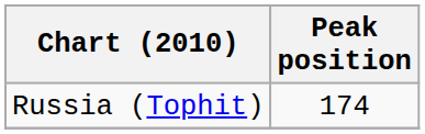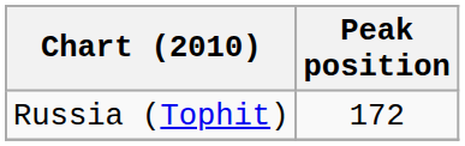 <table class="wikitable sortable plainrowheaders" style="text-align:center">
 <tr>
 <th scope="col">Chart (2010)</th>
 <th scope="col">Peak<br>position</th>
 </tr>
 <tr>
 <td>Russia (<a href='#'>Tophit</a>)</td>
-<td style="text-align:center;">174</td>
+<td style="text-align:center;">172</td>
 </tr>
 <tr>
 </tr>
 </table>
